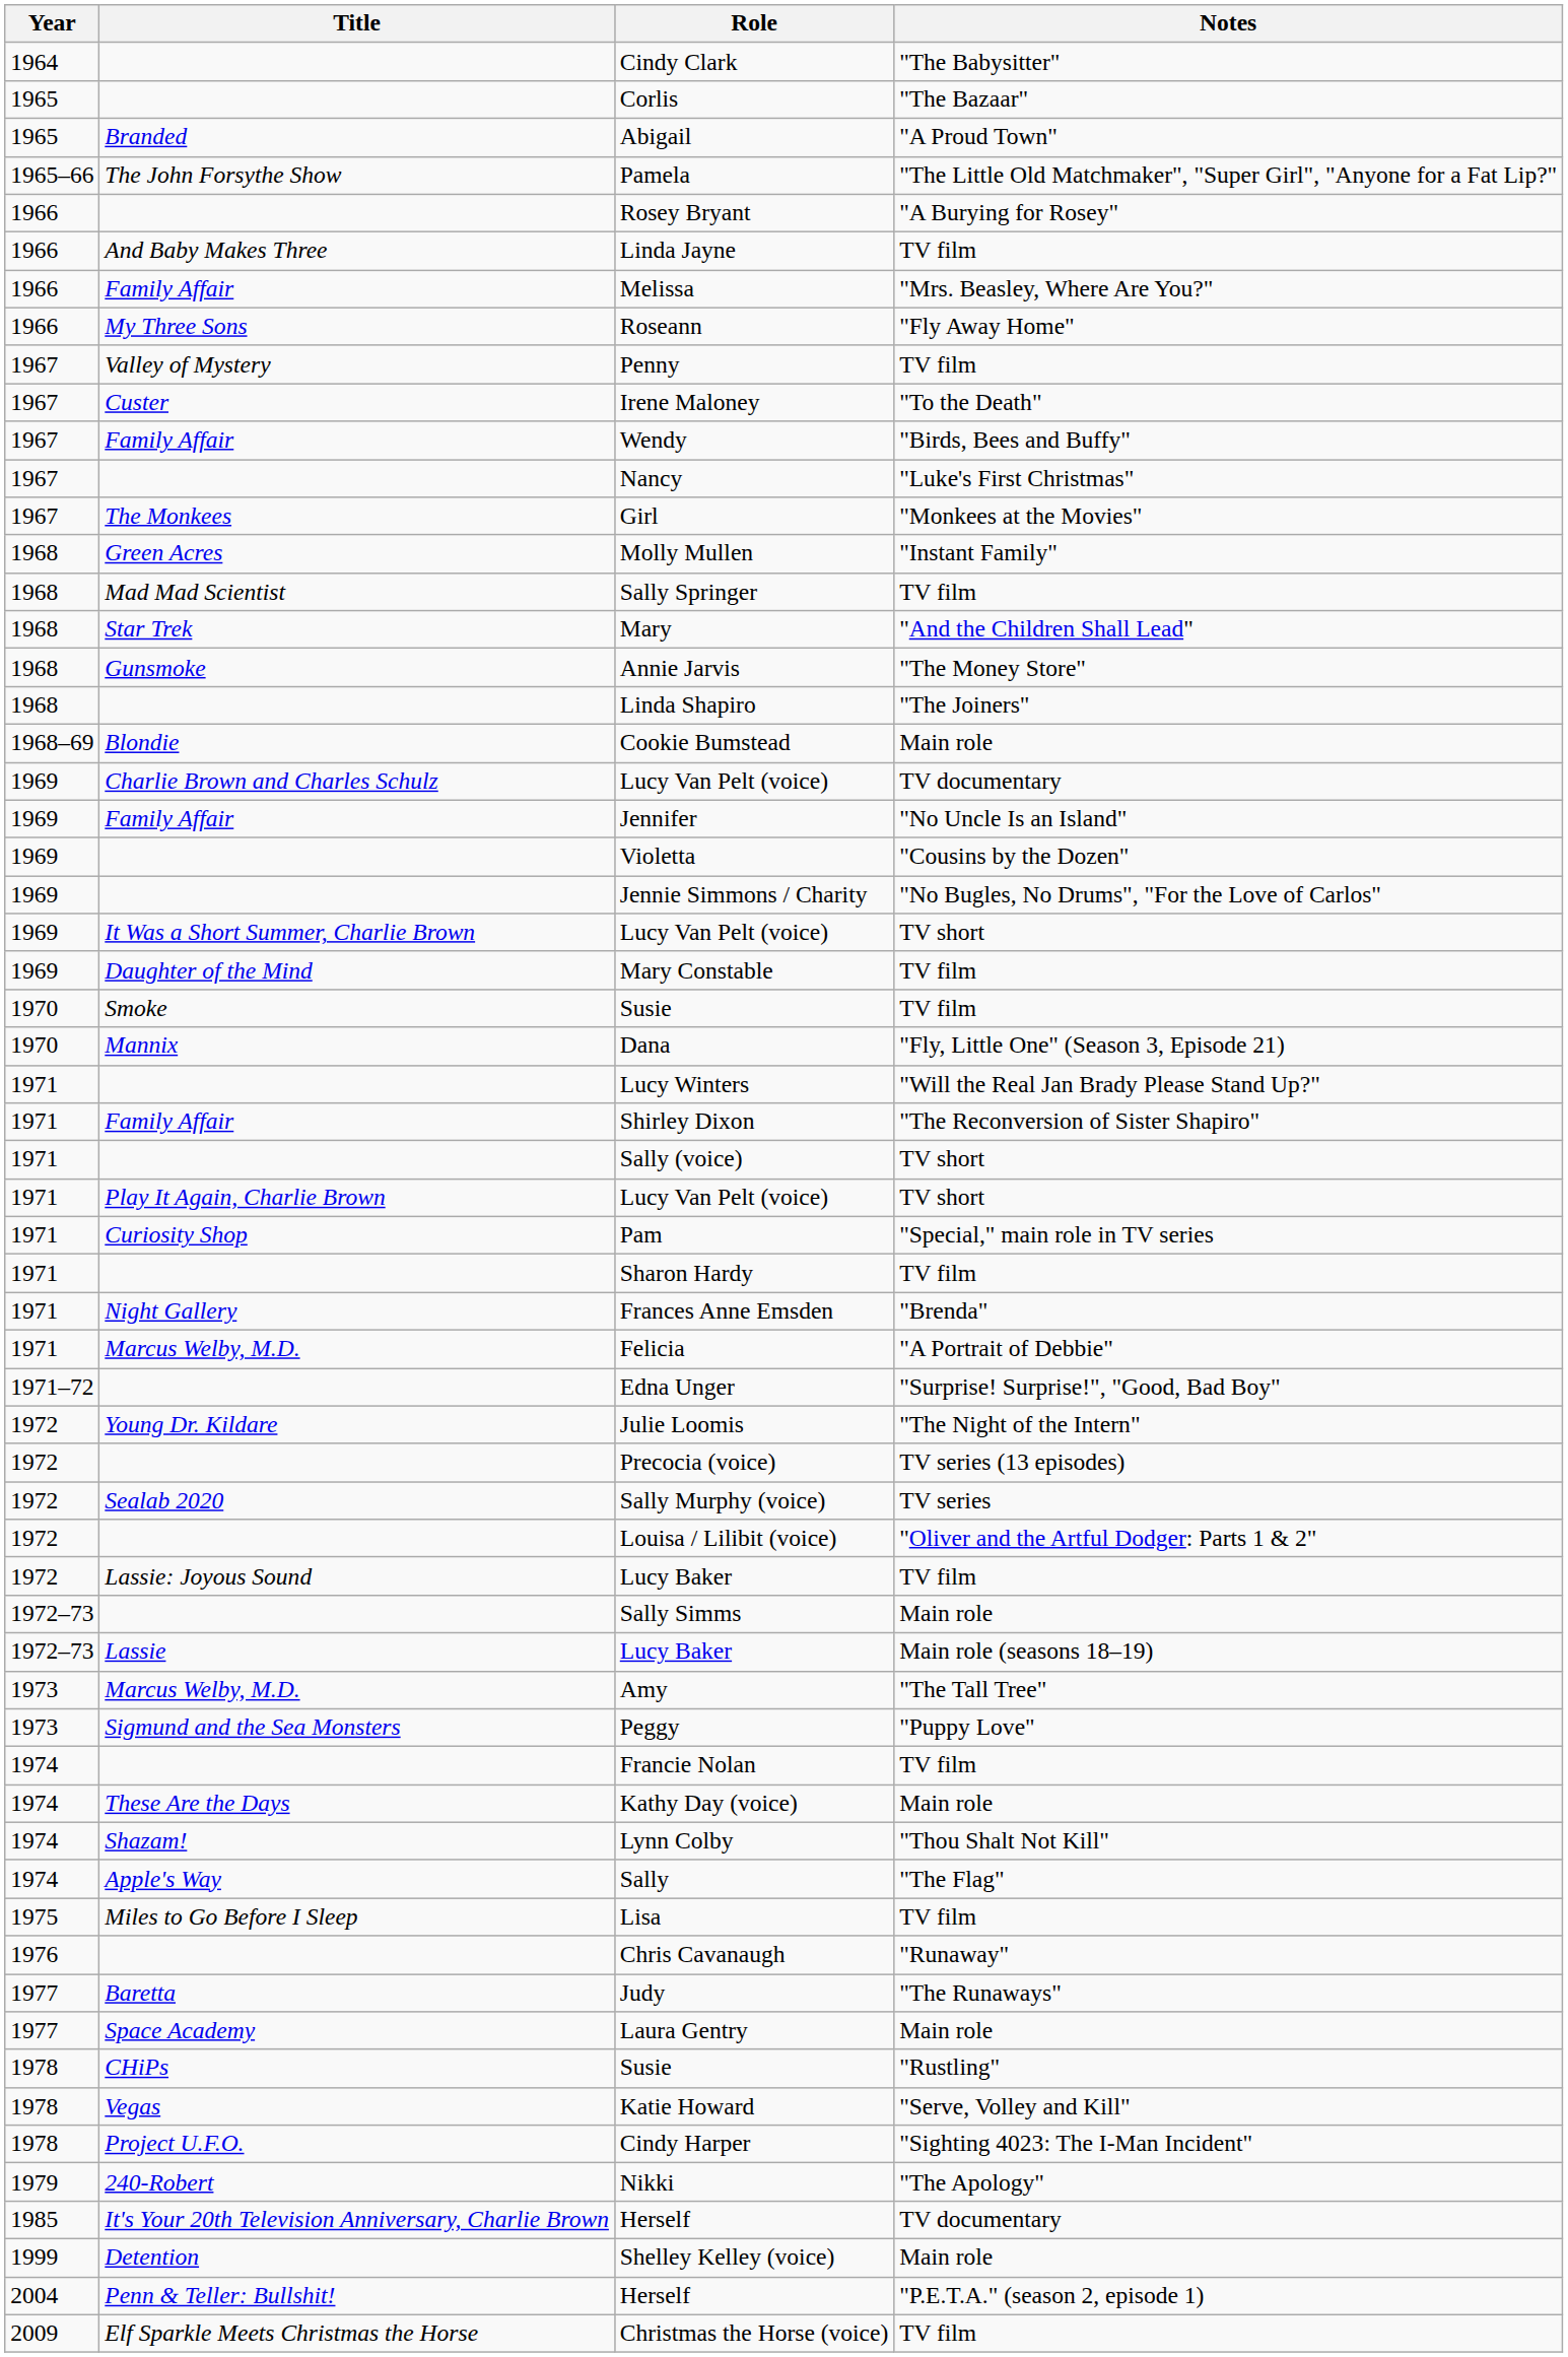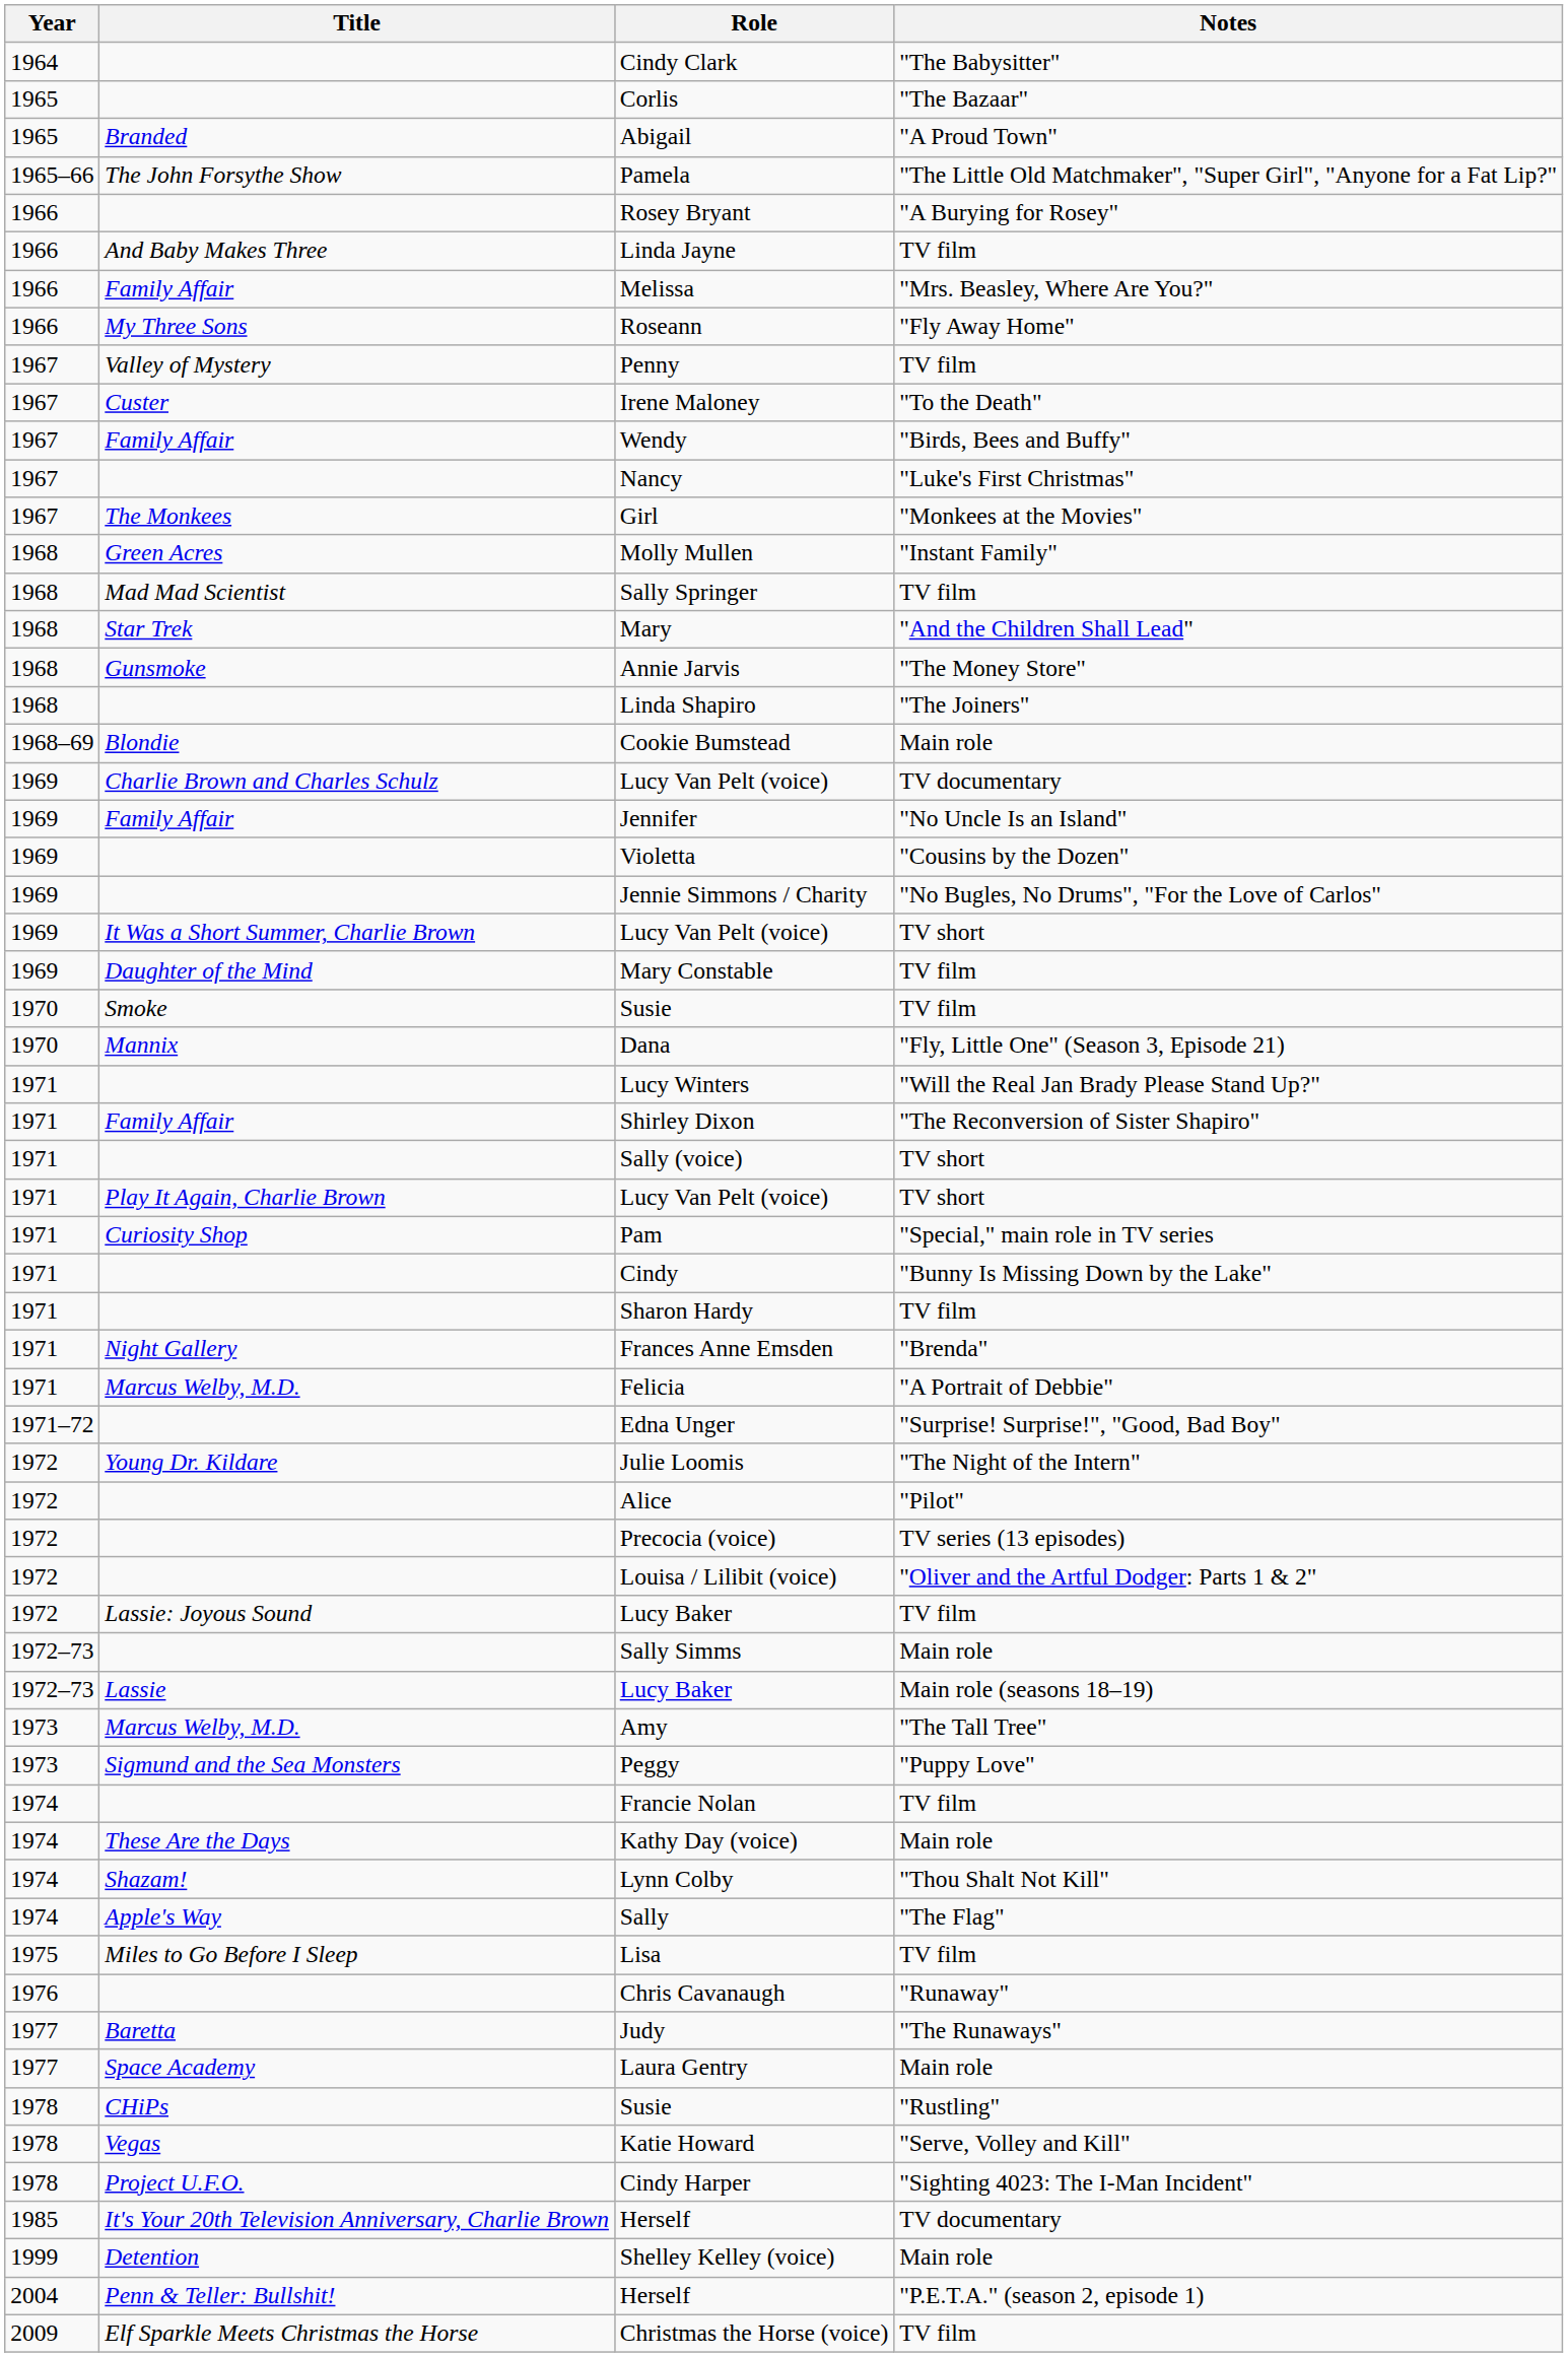 <table class="wikitable sortable">
 <tr>
 <th>Year</th>
 <th>Title</th>
 <th>Role</th>
 <th class="unsortable">Notes</th>
 </tr>
 <tr>
 <td>1964</td>
 <td><em></em></td>
 <td>Cindy Clark</td>
 <td>"The Babysitter"</td>
 </tr>
 <tr>
 <td>1965</td>
 <td><em></em></td>
 <td>Corlis</td>
 <td>"The Bazaar"</td>
 </tr>
 <tr>
 <td>1965</td>
 <td><em><a href='#'>Branded</a></em></td>
 <td>Abigail</td>
 <td>"A Proud Town"</td>
 </tr>
 <tr>
 <td>1965–66</td>
 <td><em>The John Forsythe Show</em></td>
 <td>Pamela</td>
 <td>"The Little Old Matchmaker", "Super Girl", "Anyone for a Fat Lip?"</td>
 </tr>
 <tr>
 <td>1966</td>
 <td><em></em></td>
 <td>Rosey Bryant</td>
 <td>"A Burying for Rosey"</td>
 </tr>
 <tr>
 <td>1966</td>
 <td><em>And Baby Makes Three</em></td>
 <td>Linda Jayne</td>
 <td>TV film</td>
 </tr>
 <tr>
 <td>1966</td>
 <td><em><a href='#'>Family Affair</a></em></td>
 <td>Melissa</td>
 <td>"Mrs. Beasley, Where Are You?"</td>
 </tr>
 <tr>
 <td>1966</td>
 <td><em><a href='#'>My Three Sons</a></em></td>
 <td>Roseann</td>
 <td>"Fly Away Home"</td>
 </tr>
 <tr>
 <td>1967</td>
 <td><em>Valley of Mystery</em></td>
 <td>Penny</td>
 <td>TV film</td>
 </tr>
 <tr>
 <td>1967</td>
 <td><em><a href='#'>Custer</a></em></td>
 <td>Irene Maloney</td>
 <td>"To the Death"</td>
 </tr>
 <tr>
 <td>1967</td>
 <td><em><a href='#'>Family Affair</a></em></td>
 <td>Wendy</td>
 <td>"Birds, Bees and Buffy"</td>
 </tr>
 <tr>
 <td>1967</td>
 <td><em></em></td>
 <td>Nancy</td>
 <td>"Luke's First Christmas"</td>
 </tr>
 <tr>
 <td>1967</td>
 <td><em><a href='#'>The Monkees</a></em></td>
 <td>Girl</td>
 <td>"Monkees at the Movies"</td>
 </tr>
 <tr>
 <td>1968</td>
 <td><em><a href='#'>Green Acres</a></em></td>
 <td>Molly Mullen</td>
 <td>"Instant Family"</td>
 </tr>
 <tr>
 <td>1968</td>
 <td><em>Mad Mad Scientist</em></td>
 <td>Sally Springer</td>
 <td>TV film</td>
 </tr>
 <tr>
 <td>1968</td>
 <td><em><a href='#'>Star Trek</a></em></td>
 <td>Mary</td>
 <td>"<a href='#'>And the Children Shall Lead</a>"</td>
 </tr>
 <tr>
 <td>1968</td>
 <td><em><a href='#'>Gunsmoke</a></em></td>
 <td>Annie Jarvis</td>
 <td>"The Money Store"</td>
 </tr>
 <tr>
 <td>1968</td>
 <td><em></em></td>
 <td>Linda Shapiro</td>
 <td>"The Joiners"</td>
 </tr>
 <tr>
 <td>1968–69</td>
 <td><em><a href='#'>Blondie</a></em></td>
 <td>Cookie Bumstead</td>
 <td>Main role</td>
 </tr>
 <tr>
 <td>1969</td>
 <td><em><a href='#'>Charlie Brown and Charles Schulz</a></em></td>
 <td>Lucy Van Pelt (voice)</td>
 <td>TV documentary</td>
 </tr>
 <tr>
 <td>1969</td>
 <td><em><a href='#'>Family Affair</a></em></td>
 <td>Jennifer</td>
 <td>"No Uncle Is an Island"</td>
 </tr>
 <tr>
 <td>1969</td>
 <td><em></em></td>
 <td>Violetta</td>
 <td>"Cousins by the Dozen"</td>
 </tr>
 <tr>
 <td>1969</td>
 <td><em></em></td>
 <td>Jennie Simmons / Charity</td>
 <td>"No Bugles, No Drums", "For the Love of Carlos"</td>
 </tr>
 <tr>
 <td>1969</td>
 <td><em><a href='#'>It Was a Short Summer, Charlie Brown</a></em></td>
 <td>Lucy Van Pelt (voice)</td>
 <td>TV short</td>
 </tr>
 <tr>
 <td>1969</td>
 <td><em><a href='#'>Daughter of the Mind</a></em></td>
 <td>Mary Constable</td>
 <td>TV film</td>
 </tr>
 <tr>
 <td>1970</td>
 <td><em>Smoke</em></td>
 <td>Susie</td>
 <td>TV film</td>
 </tr>
 <tr>
 <td>1970</td>
 <td><em><a href='#'>Mannix</a></em></td>
 <td>Dana</td>
 <td>"Fly, Little One" (Season 3, Episode 21)</td>
 </tr>
 <tr>
 <td>1971</td>
 <td><em></em></td>
 <td>Lucy Winters</td>
 <td>"Will the Real Jan Brady Please Stand Up?"</td>
 </tr>
 <tr>
 <td>1971</td>
 <td><em><a href='#'>Family Affair</a></em></td>
 <td>Shirley Dixon</td>
 <td>"The Reconversion of Sister Shapiro"</td>
 </tr>
 <tr>
 <td>1971</td>
 <td><em></em></td>
 <td>Sally (voice)</td>
 <td>TV short</td>
 </tr>
 <tr>
 <td>1971</td>
 <td><em><a href='#'>Play It Again, Charlie Brown</a></em></td>
 <td>Lucy Van Pelt (voice)</td>
 <td>TV short</td>
 </tr>
 <tr>
 <td>1971</td>
 <td><em><a href='#'>Curiosity Shop</a></em></td>
 <td>Pam</td>
 <td>"Special," main role in TV series</td>
 </tr>
 <tr>
 <td>1971</td>
 <td><em></em></td>
+<td>Cindy</td>
+<td>"Bunny Is Missing Down by the Lake"</td>
+</tr>
+<tr>
+<td>1971</td>
+<td><em></em></td>
 <td>Sharon Hardy</td>
 <td>TV film</td>
 </tr>
 <tr>
 <td>1971</td>
 <td><em><a href='#'>Night Gallery</a></em></td>
 <td>Frances Anne Emsden</td>
 <td>"Brenda"</td>
 </tr>
 <tr>
 <td>1971</td>
 <td><em><a href='#'>Marcus Welby, M.D.</a></em></td>
 <td>Felicia</td>
 <td>"A Portrait of Debbie"</td>
 </tr>
 <tr>
 <td>1971–72</td>
 <td><em></em></td>
 <td>Edna Unger</td>
 <td>"Surprise! Surprise!", "Good, Bad Boy"</td>
 </tr>
 <tr>
 <td>1972</td>
 <td><em><a href='#'>Young Dr. Kildare</a></em></td>
 <td>Julie Loomis</td>
 <td>"The Night of the Intern"</td>
 </tr>
 <tr>
 <td>1972</td>
 <td><em></em></td>
-<td>Precocia (voice)</td>
-<td>TV series (13 episodes)</td>
+<td>Alice</td>
+<td>"Pilot"</td>
 </tr>
 <tr>
 <td>1972</td>
-<td><em><a href='#'>Sealab 2020</a></em></td>
-<td>Sally Murphy (voice)</td>
-<td>TV series</td>
+<td><em></em></td>
+<td>Precocia (voice)</td>
+<td>TV series (13 episodes)</td>
 </tr>
 <tr>
 <td>1972</td>
 <td><em></em></td>
 <td>Louisa / Lilibit (voice)</td>
 <td>"<a href='#'>Oliver and the Artful Dodger</a>: Parts 1 & 2"</td>
 </tr>
 <tr>
 <td>1972</td>
 <td><em>Lassie: Joyous Sound</em></td>
 <td>Lucy Baker</td>
 <td>TV film</td>
 </tr>
 <tr>
 <td>1972–73</td>
 <td><em></em></td>
 <td>Sally Simms</td>
 <td>Main role</td>
 </tr>
 <tr>
 <td>1972–73</td>
 <td><em><a href='#'>Lassie</a></em></td>
 <td><a href='#'>Lucy Baker</a></td>
 <td>Main role (seasons 18–19)</td>
 </tr>
 <tr>
 <td>1973</td>
 <td><em><a href='#'>Marcus Welby, M.D.</a></em></td>
 <td>Amy</td>
 <td>"The Tall Tree"</td>
 </tr>
 <tr>
 <td>1973</td>
 <td><em><a href='#'>Sigmund and the Sea Monsters</a></em></td>
 <td>Peggy</td>
 <td>"Puppy Love"</td>
 </tr>
 <tr>
 <td>1974</td>
 <td><em></em></td>
 <td>Francie Nolan</td>
 <td>TV film</td>
 </tr>
 <tr>
 <td>1974</td>
 <td><em><a href='#'>These Are the Days</a></em></td>
 <td>Kathy Day (voice)</td>
 <td>Main role</td>
 </tr>
 <tr>
 <td>1974</td>
 <td><em><a href='#'>Shazam!</a></em></td>
 <td>Lynn Colby</td>
 <td>"Thou Shalt Not Kill"</td>
 </tr>
 <tr>
 <td>1974</td>
 <td><em><a href='#'>Apple's Way</a></em></td>
 <td>Sally</td>
 <td>"The Flag"</td>
 </tr>
 <tr>
 <td>1975</td>
 <td><em>Miles to Go Before I Sleep</em></td>
 <td>Lisa</td>
 <td>TV film</td>
 </tr>
 <tr>
 <td>1976</td>
 <td><em></em></td>
 <td>Chris Cavanaugh</td>
 <td>"Runaway"</td>
 </tr>
 <tr>
 <td>1977</td>
 <td><em><a href='#'>Baretta</a></em></td>
 <td>Judy</td>
 <td>"The Runaways"</td>
 </tr>
 <tr>
 <td>1977</td>
 <td><em><a href='#'>Space Academy</a></em></td>
 <td>Laura Gentry</td>
 <td>Main role</td>
 </tr>
 <tr>
 <td>1978</td>
 <td><em><a href='#'>CHiPs</a></em></td>
 <td>Susie</td>
 <td>"Rustling"</td>
 </tr>
 <tr>
 <td>1978</td>
 <td><em><a href='#'>Vegas</a></em></td>
 <td>Katie Howard</td>
 <td>"Serve, Volley and Kill"</td>
 </tr>
 <tr>
 <td>1978</td>
 <td><em><a href='#'>Project U.F.O.</a></em></td>
 <td>Cindy Harper</td>
 <td>"Sighting 4023: The I-Man Incident"</td>
 </tr>
 <tr>
-<td>1979</td>
-<td><em><a href='#'>240-Robert</a></em></td>
-<td>Nikki</td>
-<td>"The Apology"</td>
-</tr>
-<tr>
 <td>1985</td>
 <td><em><a href='#'>It's Your 20th Television Anniversary, Charlie Brown</a></em></td>
 <td>Herself</td>
 <td>TV documentary</td>
 </tr>
 <tr>
 <td>1999</td>
 <td><em><a href='#'>Detention</a></em></td>
 <td>Shelley Kelley (voice)</td>
 <td>Main role</td>
 </tr>
 <tr>
 <td>2004</td>
 <td><em><a href='#'>Penn & Teller: Bullshit!</a></em></td>
 <td>Herself</td>
 <td>"P.E.T.A." (season 2, episode 1)</td>
 </tr>
 <tr>
 <td>2009</td>
 <td><em>Elf Sparkle Meets Christmas the Horse</em></td>
 <td>Christmas the Horse (voice)</td>
 <td>TV film</td>
 </tr>
 </table>
